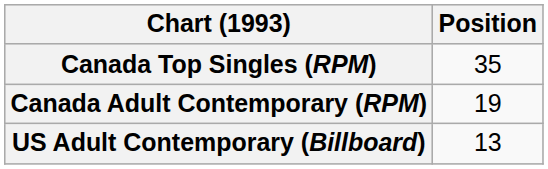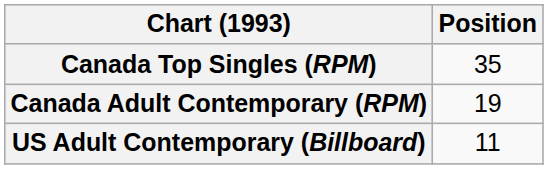 <table class="wikitable sortable plainrowheaders" style="text-align:center">
 <tr>
 <th>Chart (1993)</th>
 <th>Position</th>
 </tr>
 <tr>
 <th scope="row">Canada Top Singles (<em>RPM</em>)</th>
 <td>35</td>
 </tr>
 <tr>
 <th scope="row">Canada Adult Contemporary (<em>RPM</em>)</th>
 <td>19</td>
 </tr>
 <tr>
 <th scope="row">US Adult Contemporary (<em>Billboard</em>)</th>
-<td>13</td>
+<td>11</td>
 </tr>
 </table>
